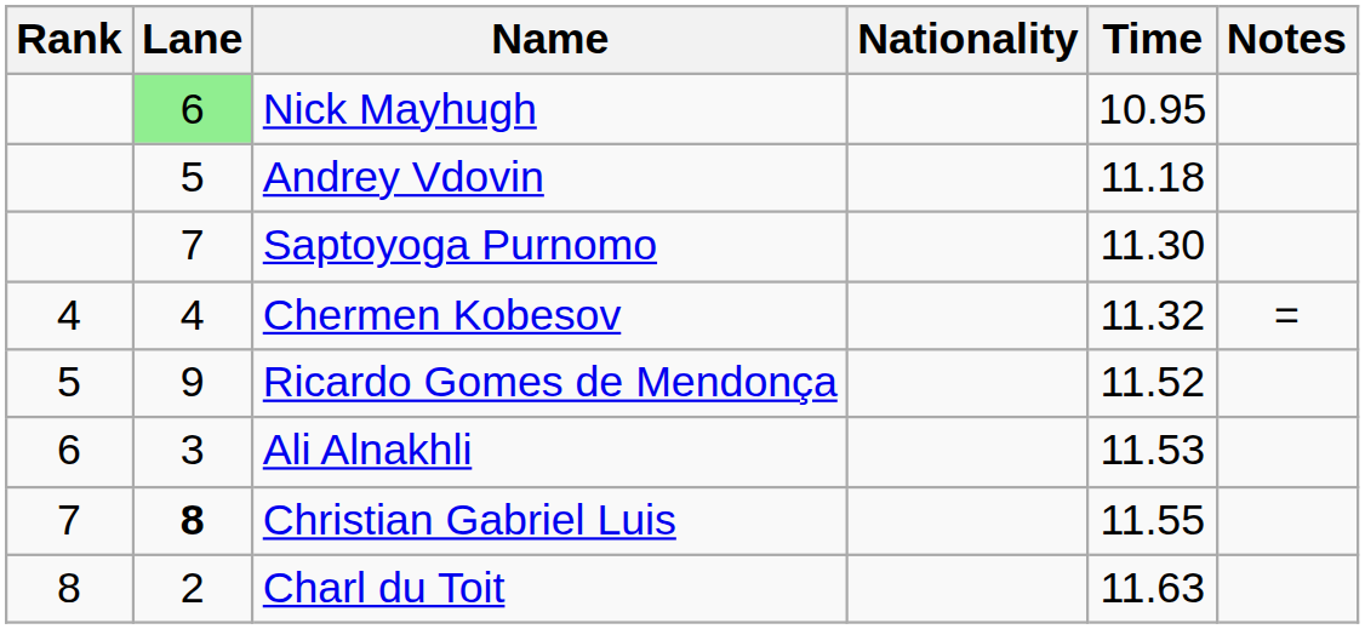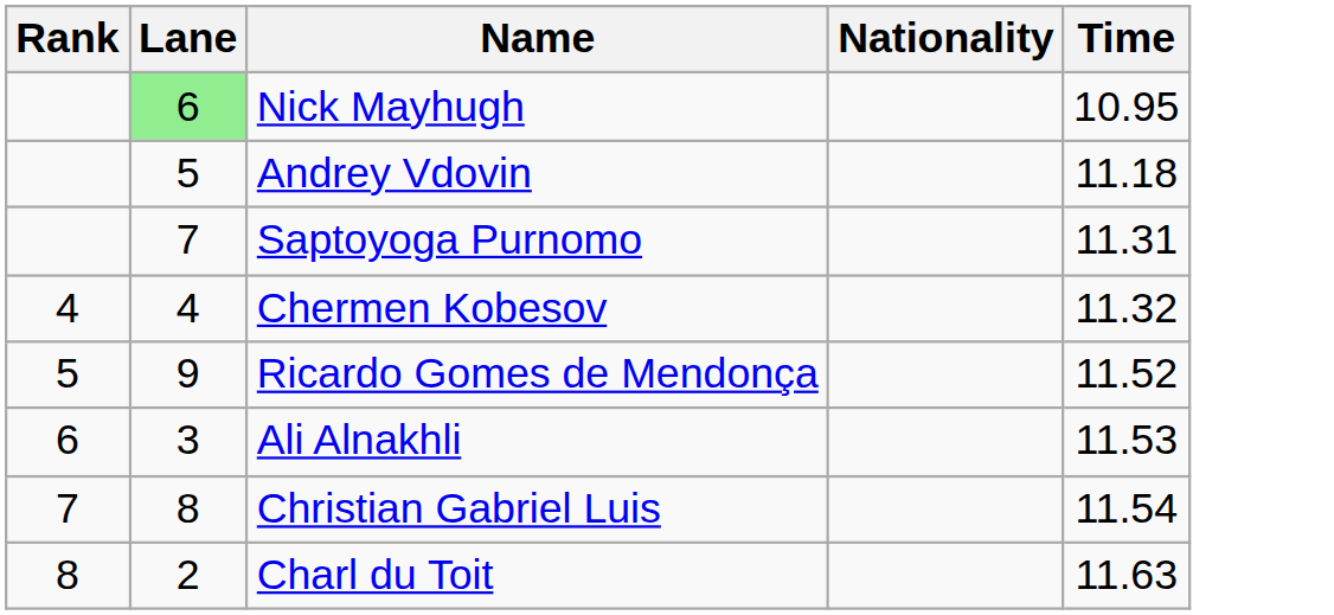 <table class="wikitable sortable" style="text-align:center">
 <tr>
 <th>Rank</th>
 <th>Lane</th>
 <th>Name</th>
 <th>Nationality</th>
 <th>Time</th>
-<th>Notes</th>
 </tr>
 <tr>
 <td></td>
 <td style="background: lightgreen;">6</td>
 <td align="left"><a href='#'>Nick Mayhugh</a></td>
 <td align="left"></td>
 <td>10.95</td>
-<td><strong></strong></td>
 </tr>
 <tr>
 <td></td>
 <td>5</td>
 <td align="left"><a href='#'>Andrey Vdovin</a></td>
 <td align="left"></td>
 <td>11.18</td>
-<td></td>
 </tr>
 <tr>
 <td></td>
 <td>7</td>
 <td align="left"><a href='#'>Saptoyoga Purnomo</a></td>
 <td align="left"></td>
-<td>11.30</td>
-<td></td>
+<td>11.31</td>
 </tr>
 <tr>
 <td>4</td>
 <td>4</td>
 <td align="left"><a href='#'>Chermen Kobesov</a></td>
 <td align="left"></td>
 <td>11.32</td>
-<td>=</td>
 </tr>
 <tr>
 <td>5</td>
 <td>9</td>
 <td align="left"><a href='#'>Ricardo Gomes de Mendonça</a></td>
 <td align="left"></td>
 <td>11.52</td>
-<td></td>
 </tr>
 <tr>
 <td>6</td>
 <td>3</td>
 <td align="left"><a href='#'>Ali Alnakhli</a></td>
 <td align="left"></td>
 <td>11.53</td>
-<td></td>
 </tr>
 <tr>
 <td>7</td>
-<td><strong>8</strong></td>
+<td>8</td>
 <td align="left"><a href='#'>Christian Gabriel Luis</a></td>
 <td align="left"></td>
-<td>11.55</td>
-<td></td>
+<td>11.54</td>
 </tr>
 <tr>
 <td>8</td>
 <td>2</td>
 <td align="left"><a href='#'>Charl du Toit</a></td>
 <td align="left"></td>
 <td>11.63</td>
-<td></td>
 </tr>
 </table>
